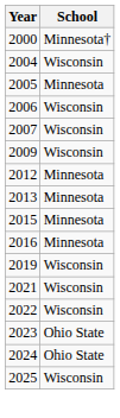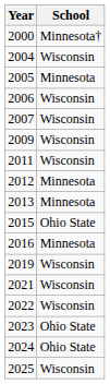 <table class="wikitable">
 <tr>
 <th>Year</th>
 <th>School</th>
 </tr>
 <tr>
 <td>2000</td>
 <td>Minnesota†</td>
 </tr>
 <tr>
 <td>2004</td>
 <td>Wisconsin</td>
 </tr>
 <tr>
 <td>2005</td>
 <td>Minnesota</td>
 </tr>
 <tr>
 <td>2006</td>
 <td>Wisconsin</td>
 </tr>
 <tr>
 <td>2007</td>
 <td>Wisconsin</td>
 </tr>
 <tr>
 <td>2009</td>
 <td>Wisconsin</td>
 </tr>
 <tr>
+<td>2011</td>
+<td>Wisconsin</td>
+</tr>
+<tr>
 <td>2012</td>
 <td>Minnesota</td>
 </tr>
 <tr>
 <td>2013</td>
 <td>Minnesota</td>
 </tr>
 <tr>
 <td>2015</td>
-<td>Minnesota</td>
+<td>Ohio State</td>
 </tr>
 <tr>
 <td>2016</td>
 <td>Minnesota</td>
 </tr>
 <tr>
 <td>2019</td>
 <td>Wisconsin</td>
 </tr>
 <tr>
 <td>2021</td>
 <td>Wisconsin</td>
 </tr>
 <tr>
 <td>2022</td>
 <td>Wisconsin</td>
 </tr>
 <tr>
 <td>2023</td>
 <td>Ohio State</td>
 </tr>
 <tr>
 <td>2024</td>
 <td>Ohio State</td>
 </tr>
 <tr>
 <td>2025</td>
 <td>Wisconsin</td>
 </tr>
 </table>
